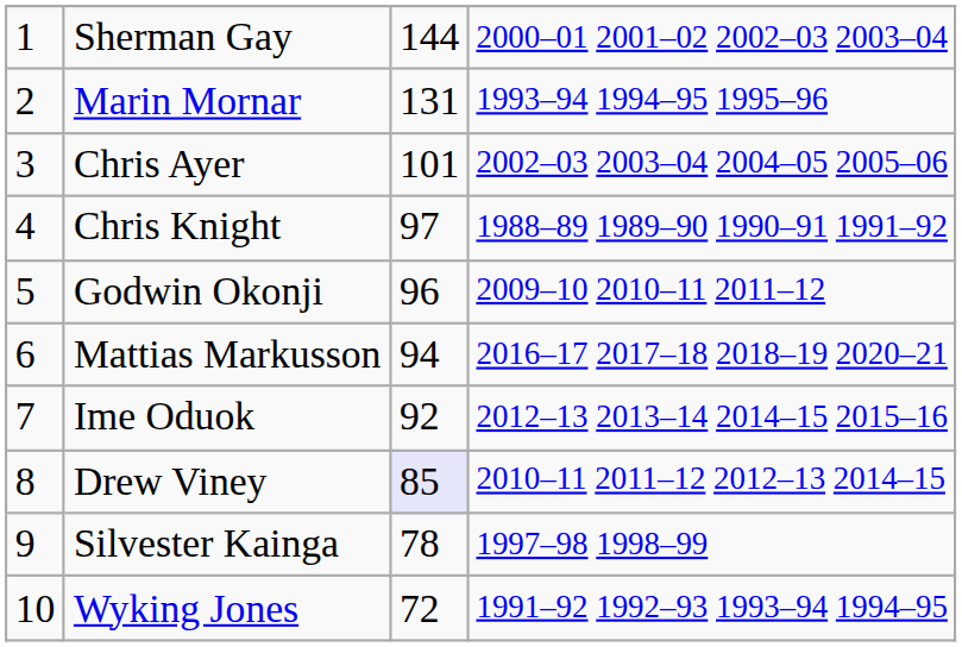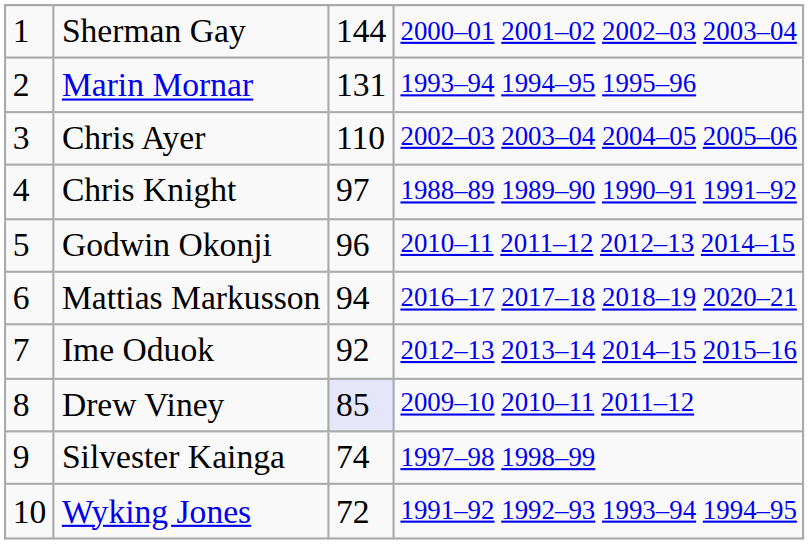 <table class="wikitable">
 <tr>
 </tr>
 <tr>
 <td>1</td>
 <td>Sherman Gay</td>
 <td>144</td>
 <td style="font-size:80%;"><a href='#'>2000–01</a> <a href='#'>2001–02</a> <a href='#'>2002–03</a> <a href='#'>2003–04</a></td>
 </tr>
 <tr>
 <td>2</td>
 <td><a href='#'>Marin Mornar</a></td>
 <td>131</td>
 <td style="font-size:80%;"><a href='#'>1993–94</a> <a href='#'>1994–95</a> <a href='#'>1995–96</a></td>
 </tr>
 <tr>
 <td>3</td>
 <td>Chris Ayer</td>
-<td>101</td>
+<td>110</td>
 <td style="font-size:80%;"><a href='#'>2002–03</a> <a href='#'>2003–04</a> <a href='#'>2004–05</a> <a href='#'>2005–06</a></td>
 </tr>
 <tr>
 <td>4</td>
 <td>Chris Knight</td>
 <td>97</td>
 <td style="font-size:80%;"><a href='#'>1988–89</a> <a href='#'>1989–90</a> <a href='#'>1990–91</a> <a href='#'>1991–92</a></td>
 </tr>
 <tr>
 <td>5</td>
 <td>Godwin Okonji</td>
 <td>96</td>
-<td style="font-size:80%;"><a href='#'>2009–10</a> <a href='#'>2010–11</a> <a href='#'>2011–12</a></td>
+<td style="font-size:80%;"><a href='#'>2010–11</a> <a href='#'>2011–12</a> <a href='#'>2012–13</a> <a href='#'>2014–15</a></td>
 </tr>
 <tr>
 <td>6</td>
 <td>Mattias Markusson</td>
 <td>94</td>
 <td style="font-size:80%;"><a href='#'>2016–17</a> <a href='#'>2017–18</a> <a href='#'>2018–19</a> <a href='#'>2020–21</a></td>
 </tr>
 <tr>
 <td>7</td>
 <td>Ime Oduok</td>
 <td>92</td>
 <td style="font-size:80%;"><a href='#'>2012–13</a> <a href='#'>2013–14</a> <a href='#'>2014–15</a> <a href='#'>2015–16</a></td>
 </tr>
 <tr>
 <td>8</td>
 <td>Drew Viney</td>
 <td style="background: lavender;">85</td>
-<td style="font-size:80%;"><a href='#'>2010–11</a> <a href='#'>2011–12</a> <a href='#'>2012–13</a> <a href='#'>2014–15</a></td>
+<td style="font-size:80%;"><a href='#'>2009–10</a> <a href='#'>2010–11</a> <a href='#'>2011–12</a></td>
 </tr>
 <tr>
 <td>9</td>
 <td>Silvester Kainga</td>
-<td>78</td>
+<td>74</td>
 <td style="font-size:80%;"><a href='#'>1997–98</a> <a href='#'>1998–99</a></td>
 </tr>
 <tr>
 <td>10</td>
 <td><a href='#'>Wyking Jones</a></td>
 <td>72</td>
 <td style="font-size:80%;"><a href='#'>1991–92</a> <a href='#'>1992–93</a> <a href='#'>1993–94</a> <a href='#'>1994–95</a></td>
 </tr>
 </table>
